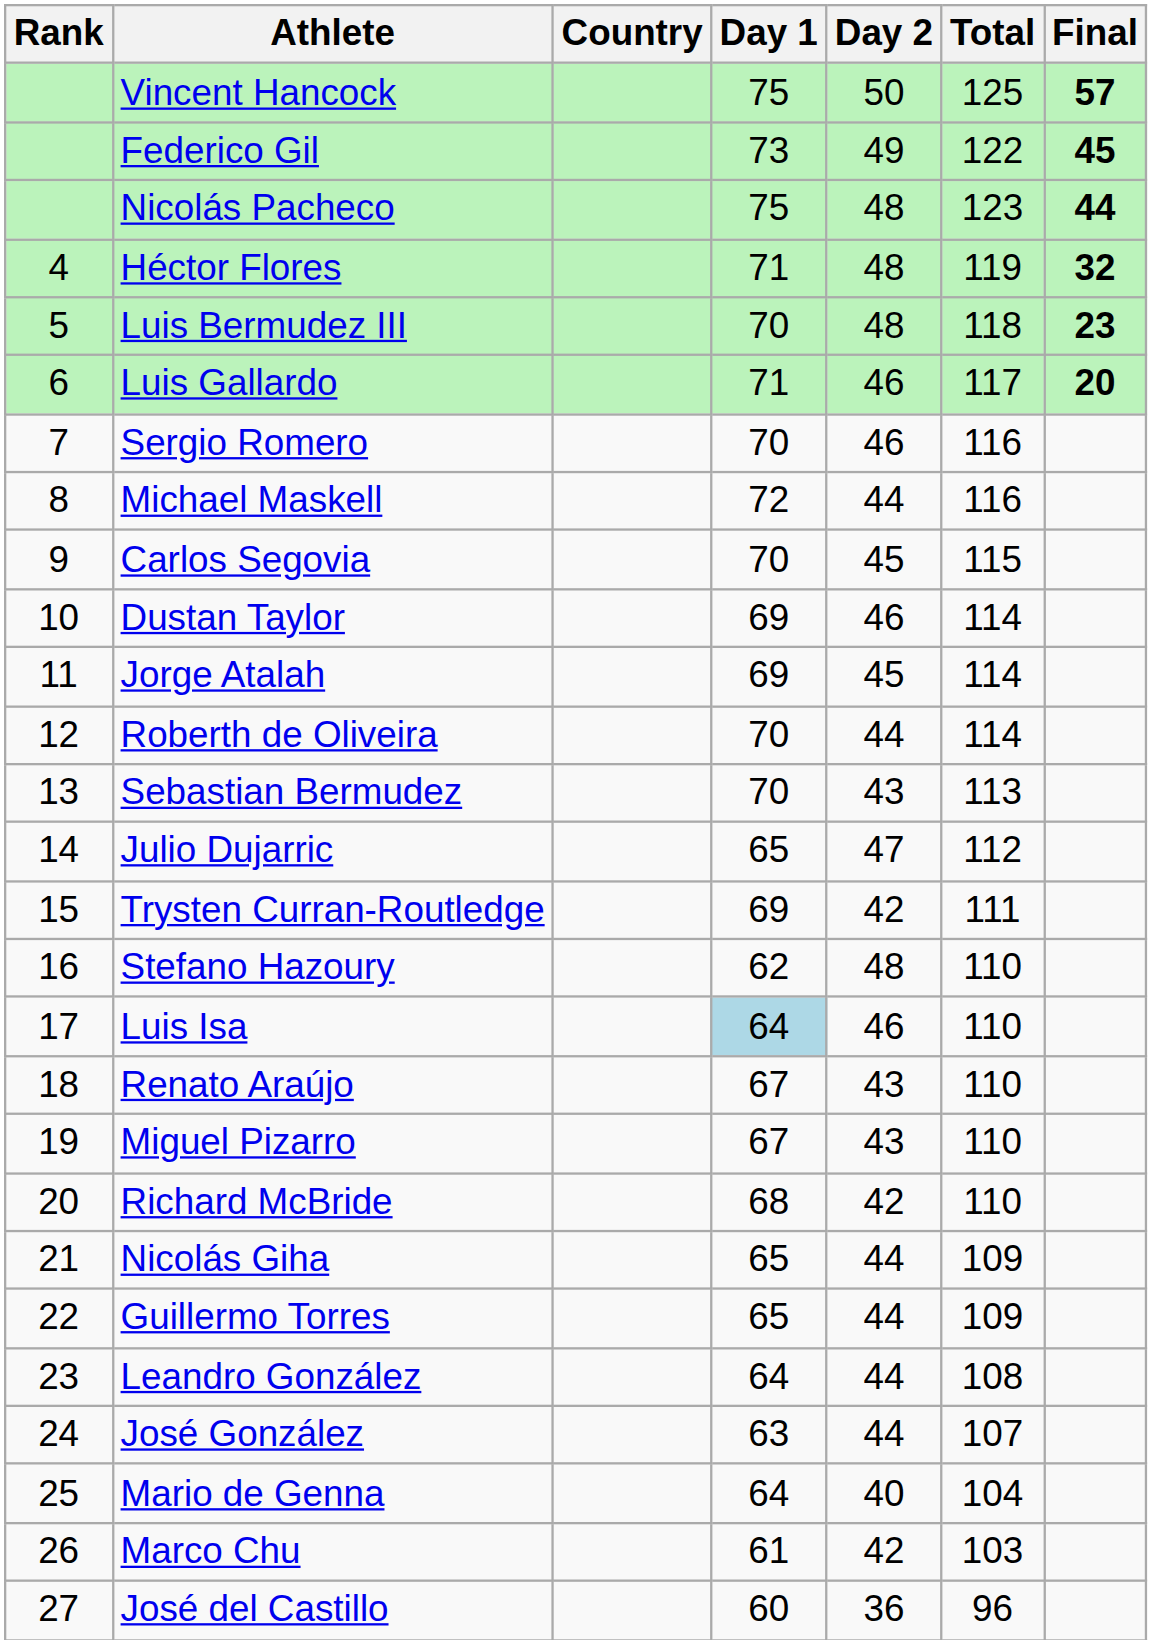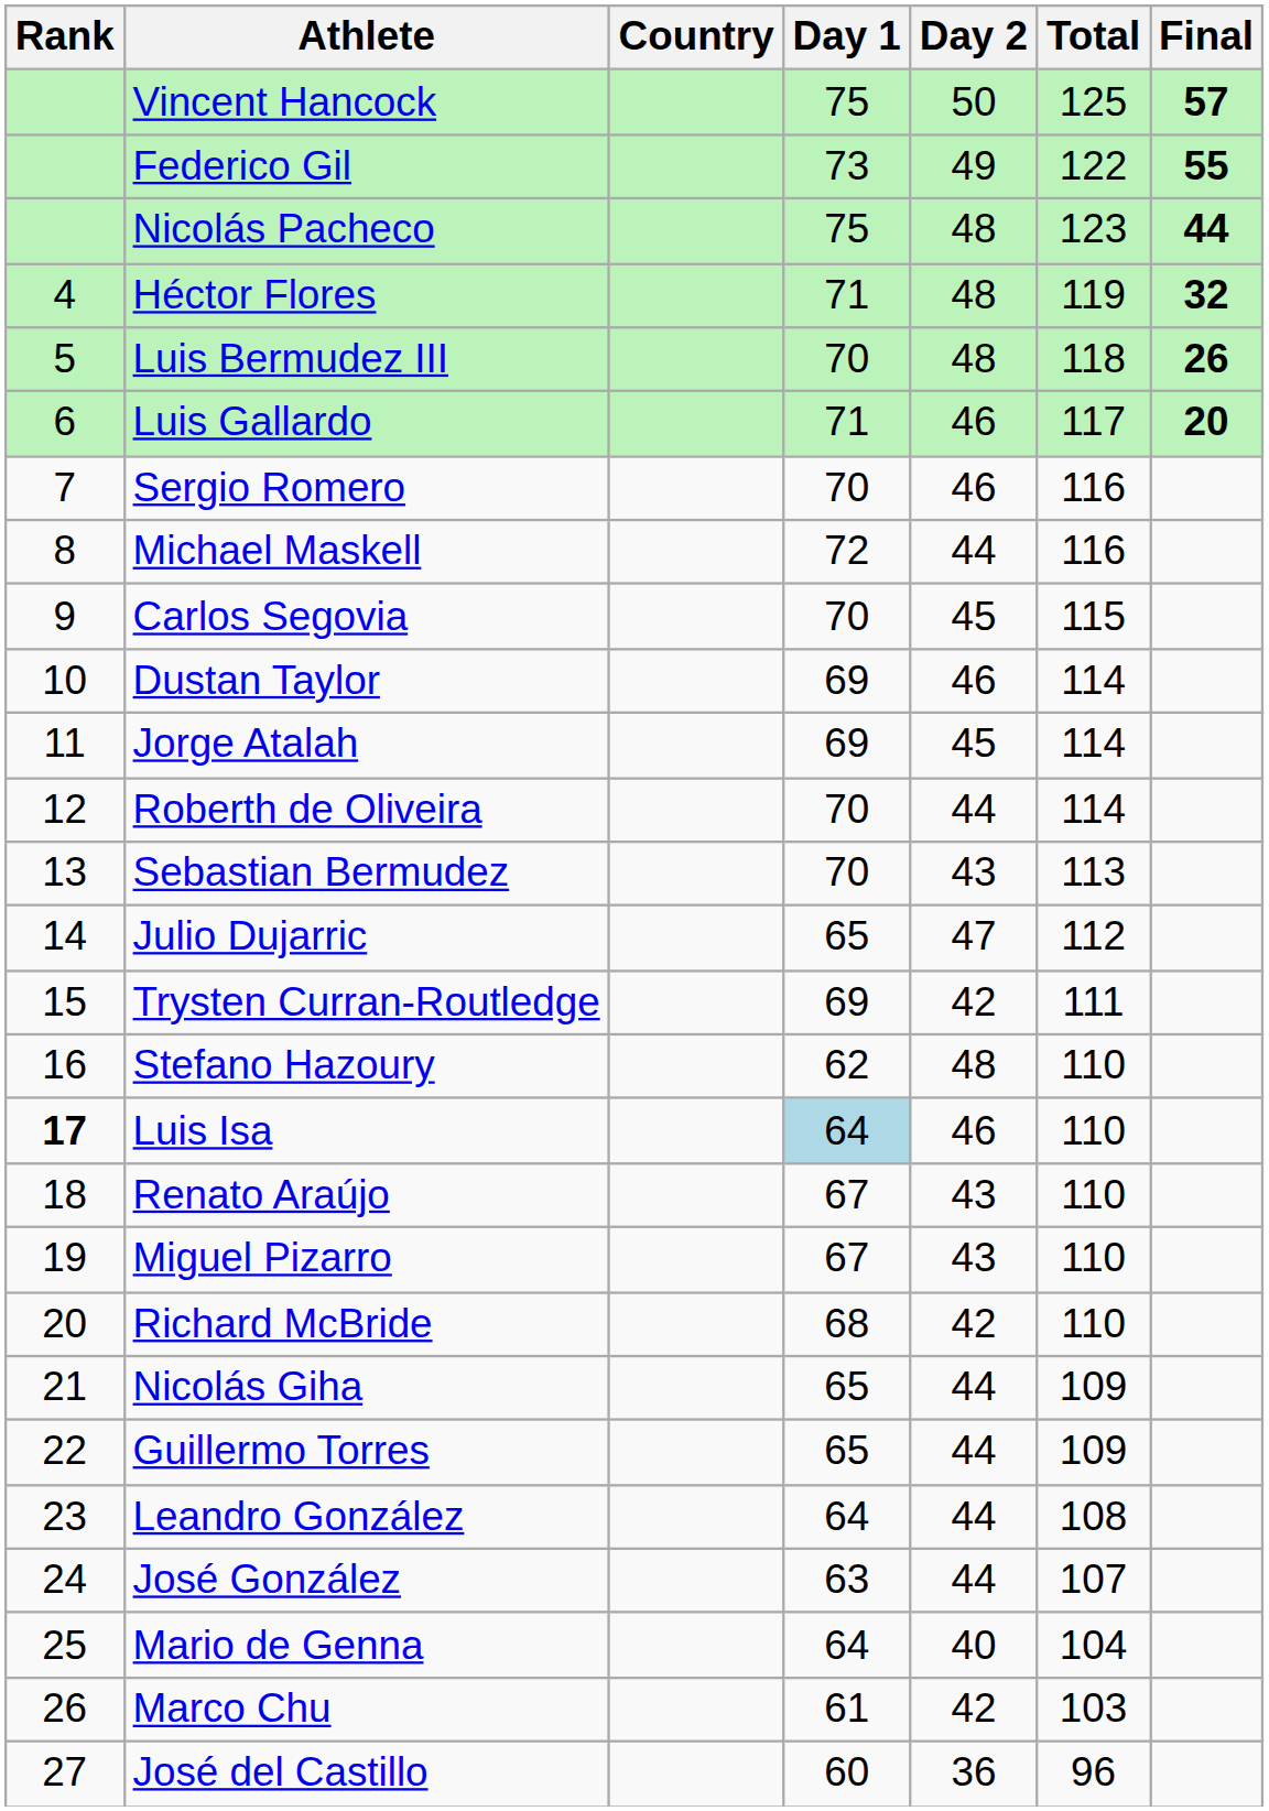 <table class="wikitable sortable" style="text-align:center">
 <tr>
 <th>Rank</th>
 <th>Athlete</th>
 <th>Country</th>
 <th class="sortable">Day 1</th>
 <th class="sortable">Day 2</th>
 <th class="sortable">Total</th>
 <th class="sortable">Final</th>
 </tr>
 <tr bgcolor=bbf3bb>
 <td></td>
 <td align=left><a href='#'>Vincent Hancock</a></td>
 <td align=left></td>
 <td>75</td>
 <td>50</td>
 <td>125</td>
 <td><strong>57</strong></td>
 </tr>
 <tr bgcolor=bbf3bb>
 <td></td>
 <td align=left><a href='#'>Federico Gil</a></td>
 <td align=left></td>
 <td>73</td>
 <td>49</td>
 <td>122</td>
-<td><strong>45</strong></td>
+<td><strong>55</strong></td>
 </tr>
 <tr bgcolor=bbf3bb>
 <td></td>
 <td align=left><a href='#'>Nicolás Pacheco</a></td>
 <td align=left></td>
 <td>75</td>
 <td>48</td>
 <td>123</td>
 <td><strong>44</strong></td>
 </tr>
 <tr bgcolor=bbf3bb>
 <td>4</td>
 <td align=left><a href='#'>Héctor Flores</a></td>
 <td align=left></td>
 <td>71</td>
 <td>48</td>
 <td>119</td>
 <td><strong>32</strong></td>
 </tr>
 <tr bgcolor=bbf3bb>
 <td>5</td>
 <td align=left><a href='#'>Luis Bermudez III</a></td>
 <td align=left></td>
 <td>70</td>
 <td>48</td>
 <td>118</td>
-<td><strong>23</strong></td>
+<td><strong>26</strong></td>
 </tr>
 <tr bgcolor=bbf3bb>
 <td>6</td>
 <td align=left><a href='#'>Luis Gallardo</a></td>
 <td align=left></td>
 <td>71</td>
 <td>46</td>
 <td>117</td>
 <td><strong>20</strong></td>
 </tr>
 <tr>
 <td>7</td>
 <td align=left><a href='#'>Sergio Romero</a></td>
 <td align=left></td>
 <td>70</td>
 <td>46</td>
 <td>116</td>
 <td></td>
 </tr>
 <tr>
 <td>8</td>
 <td align=left><a href='#'>Michael Maskell</a></td>
 <td align=left></td>
 <td>72</td>
 <td>44</td>
 <td>116</td>
 <td></td>
 </tr>
 <tr>
 <td>9</td>
 <td align=left><a href='#'>Carlos Segovia</a></td>
 <td align=left></td>
 <td>70</td>
 <td>45</td>
 <td>115</td>
 <td></td>
 </tr>
 <tr>
 <td>10</td>
 <td align=left><a href='#'>Dustan Taylor</a></td>
 <td align=left></td>
 <td>69</td>
 <td>46</td>
 <td>114</td>
 <td></td>
 </tr>
 <tr>
 <td>11</td>
 <td align=left><a href='#'>Jorge Atalah</a></td>
 <td align=left></td>
 <td>69</td>
 <td>45</td>
 <td>114</td>
 <td></td>
 </tr>
 <tr>
 <td>12</td>
 <td align=left><a href='#'>Roberth de Oliveira</a></td>
 <td align=left></td>
 <td>70</td>
 <td>44</td>
 <td>114</td>
 <td></td>
 </tr>
 <tr>
 <td>13</td>
 <td align=left><a href='#'>Sebastian Bermudez</a></td>
 <td align=left></td>
 <td>70</td>
 <td>43</td>
 <td>113</td>
 <td></td>
 </tr>
 <tr>
 <td>14</td>
 <td align=left><a href='#'>Julio Dujarric</a></td>
 <td align=left></td>
 <td>65</td>
 <td>47</td>
 <td>112</td>
 <td></td>
 </tr>
 <tr>
 <td>15</td>
 <td align=left><a href='#'>Trysten Curran-Routledge</a></td>
 <td align=left></td>
 <td>69</td>
 <td>42</td>
 <td>111</td>
 <td></td>
 </tr>
 <tr>
 <td>16</td>
 <td align=left><a href='#'>Stefano Hazoury</a></td>
 <td align=left></td>
 <td>62</td>
 <td>48</td>
 <td>110</td>
 <td></td>
 </tr>
 <tr>
-<td>17</td>
+<td><strong>17</strong></td>
 <td align=left><a href='#'>Luis Isa</a></td>
 <td align=left></td>
 <td style="background: lightblue;">64</td>
 <td>46</td>
 <td>110</td>
 <td></td>
 </tr>
 <tr>
 <td>18</td>
 <td align=left><a href='#'>Renato Araújo</a></td>
 <td align=left></td>
 <td>67</td>
 <td>43</td>
 <td>110</td>
 <td></td>
 </tr>
 <tr>
 <td>19</td>
 <td align=left><a href='#'>Miguel Pizarro</a></td>
 <td align=left></td>
 <td>67</td>
 <td>43</td>
 <td>110</td>
 <td></td>
 </tr>
 <tr>
 <td>20</td>
 <td align=left><a href='#'>Richard McBride</a></td>
 <td align=left></td>
 <td>68</td>
 <td>42</td>
 <td>110</td>
 <td></td>
 </tr>
 <tr>
 <td>21</td>
 <td align=left><a href='#'>Nicolás Giha</a></td>
 <td align=left></td>
 <td>65</td>
 <td>44</td>
 <td>109</td>
 <td></td>
 </tr>
 <tr>
 <td>22</td>
 <td align=left><a href='#'>Guillermo Torres</a></td>
 <td align=left></td>
 <td>65</td>
 <td>44</td>
 <td>109</td>
 <td></td>
 </tr>
 <tr>
 <td>23</td>
 <td align=left><a href='#'>Leandro González</a></td>
 <td align=left></td>
 <td>64</td>
 <td>44</td>
 <td>108</td>
 <td></td>
 </tr>
 <tr>
 <td>24</td>
 <td align=left><a href='#'>José González</a></td>
 <td align=left></td>
 <td>63</td>
 <td>44</td>
 <td>107</td>
 <td></td>
 </tr>
 <tr>
 <td>25</td>
 <td align=left><a href='#'>Mario de Genna</a></td>
 <td align=left></td>
 <td>64</td>
 <td>40</td>
 <td>104</td>
 <td></td>
 </tr>
 <tr>
 <td>26</td>
 <td align=left><a href='#'>Marco Chu</a></td>
 <td align=left></td>
 <td>61</td>
 <td>42</td>
 <td>103</td>
 <td></td>
 </tr>
 <tr>
 <td>27</td>
 <td align=left><a href='#'>José del Castillo</a></td>
 <td align=left></td>
 <td>60</td>
 <td>36</td>
 <td>96</td>
 <td></td>
 </tr>
 </table>
